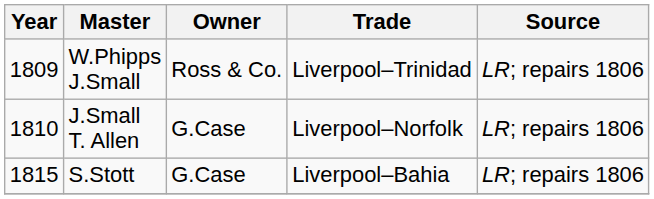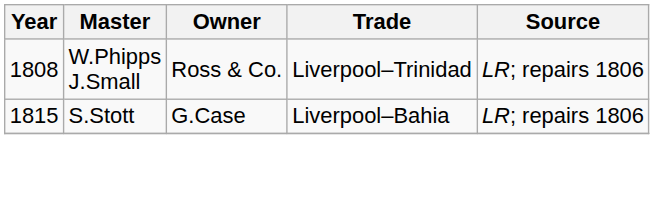 <table class="sortable wikitable">
 <tr>
 <th>Year</th>
 <th>Master</th>
 <th>Owner</th>
 <th>Trade</th>
 <th>Source</th>
 </tr>
 <tr>
-<td>1809</td>
+<td>1808</td>
 <td>W.Phipps<br>J.Small</td>
 <td>Ross & Co.</td>
 <td>Liverpool–Trinidad</td>
-<td><em>LR</em>; repairs 1806</td>
-</tr>
-<tr>
-<td>1810</td>
-<td>J.Small<br>T. Allen</td>
-<td>G.Case</td>
-<td>Liverpool–Norfolk</td>
 <td><em>LR</em>; repairs 1806</td>
 </tr>
 <tr>
 <td>1815</td>
 <td>S.Stott</td>
 <td>G.Case</td>
 <td>Liverpool–Bahia</td>
 <td><em>LR</em>; repairs 1806</td>
 </tr>
 <tr>
 </tr>
 </table>
